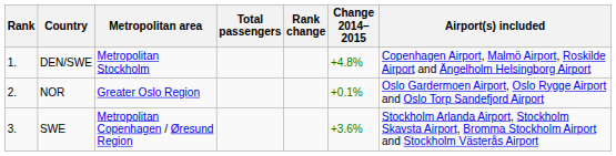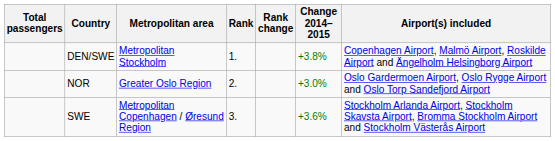 <table class="wikitable sortable">
 <tr>
-<th>Rank</th>
+<th>Total<br>passengers</th>
 <th>Country</th>
 <th>Metropolitan area</th>
-<th>Total<br>passengers</th>
+<th>Rank</th>
 <th>Rank<br>change</th>
 <th>Change<br>2014–2015</th>
 <th>Airport(s) included</th>
 </tr>
 <tr>
-<td>1.</td>
+<td></td>
 <td>DEN/SWE</td>
 <td><a href='#'>Metropolitan Stockholm</a></td>
+<td>1.</td>
 <td></td>
-<td></td>
-<td style="color:green">+4.8%</td>
+<td style="color:green">+3.8%</td>
 <td><a href='#'>Copenhagen Airport</a>, <a href='#'>Malmö Airport</a>, <a href='#'>Roskilde Airport</a> and <a href='#'>Ängelholm Helsingborg Airport</a></td>
 </tr>
 <tr>
-<td>2.</td>
+<td></td>
 <td>NOR</td>
 <td><a href='#'>Greater Oslo Region</a></td>
+<td>2.</td>
 <td></td>
-<td></td>
-<td style="color:green">+0.1%</td>
+<td style="color:green">+3.0%</td>
 <td><a href='#'>Oslo Gardermoen Airport</a>, <a href='#'>Oslo Rygge Airport</a> and <a href='#'>Oslo Torp Sandefjord Airport</a></td>
 </tr>
 <tr>
-<td>3.</td>
+<td></td>
 <td>SWE</td>
 <td><a href='#'>Metropolitan Copenhagen</a> / <a href='#'>Øresund Region</a></td>
-<td></td>
+<td>3.</td>
 <td></td>
 <td style="color:green">+3.6%</td>
 <td><a href='#'>Stockholm Arlanda Airport</a>, <a href='#'>Stockholm Skavsta Airport</a>, <a href='#'>Bromma Stockholm Airport</a> and <a href='#'>Stockholm Västerås Airport</a></td>
 </tr>
 </table>
